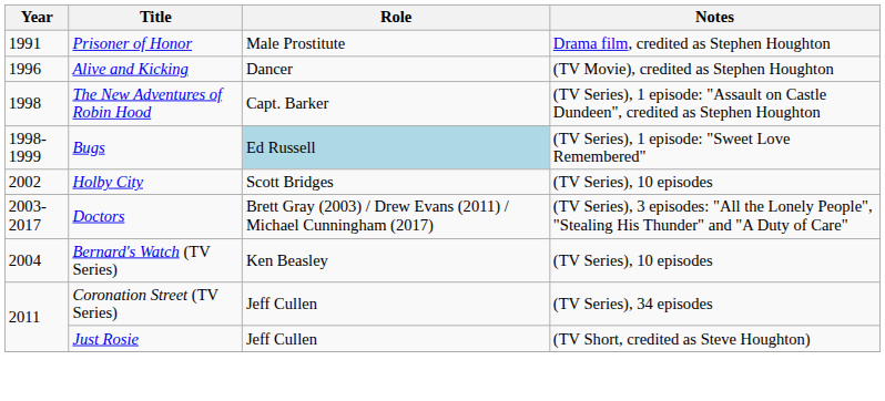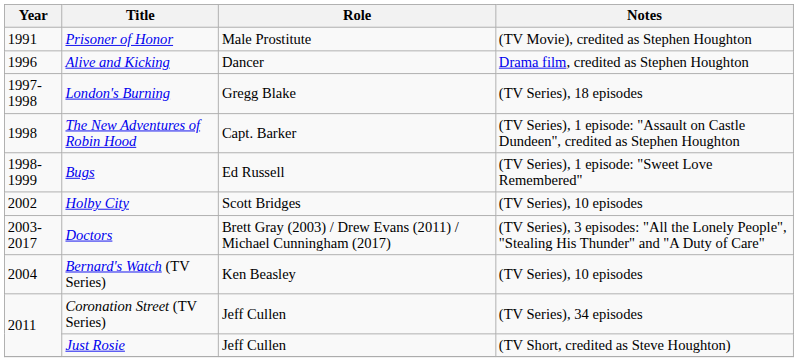 <table class="wikitable sortable">
 <tr>
 <th>Year</th>
 <th>Title</th>
 <th>Role</th>
 <th class="unsortable" style="width:20em;">Notes</th>
 </tr>
 <tr>
 <td>1991</td>
 <td><em><a href='#'>Prisoner of Honor</a></em></td>
 <td>Male Prostitute</td>
-<td><a href='#'>Drama film</a>, credited as Stephen Houghton</td>
+<td>(TV Movie), credited as Stephen Houghton</td>
 </tr>
 <tr>
 <td>1996</td>
 <td><em><a href='#'>Alive and Kicking</a></em></td>
 <td>Dancer</td>
-<td>(TV Movie), credited as Stephen Houghton</td>
+<td><a href='#'>Drama film</a>, credited as Stephen Houghton</td>
+</tr>
+<tr>
+<td>1997-1998</td>
+<td><em><a href='#'>London's Burning</a></em></td>
+<td>Gregg Blake</td>
+<td>(TV Series), 18 episodes</td>
 </tr>
 <tr>
 <td>1998</td>
 <td><em><a href='#'>The New Adventures of Robin Hood</a></em></td>
 <td>Capt. Barker</td>
 <td>(TV Series), 1 episode: "Assault on Castle Dundeen", credited as Stephen Houghton</td>
 </tr>
 <tr>
 <td>1998-1999</td>
 <td><em><a href='#'>Bugs</a></em></td>
-<td style="background: lightblue;">Ed Russell</td>
+<td>Ed Russell</td>
 <td>(TV Series), 1 episode: "Sweet Love Remembered"</td>
 </tr>
 <tr>
 <td>2002</td>
 <td><em><a href='#'>Holby City</a></em></td>
 <td>Scott Bridges</td>
 <td>(TV Series), 10 episodes</td>
 </tr>
 <tr>
 <td>2003-2017</td>
 <td><em><a href='#'>Doctors</a></em></td>
 <td>Brett Gray (2003) / Drew Evans (2011) / Michael Cunningham (2017)</td>
 <td>(TV Series), 3 episodes: "All the Lonely People", "Stealing His Thunder" and "A Duty of Care"</td>
 </tr>
 <tr>
 <td>2004</td>
 <td><em><a href='#'>Bernard's Watch</a></em> (TV Series)</td>
 <td>Ken Beasley</td>
 <td>(TV Series), 10 episodes</td>
 </tr>
 <tr>
 <td rowspan="2">2011</td>
 <td><em>Coronation Street</em> (TV Series)</td>
 <td>Jeff Cullen</td>
 <td>(TV Series), 34 episodes</td>
 </tr>
 <tr>
 <td><em><a href='#'>Just Rosie</a></em></td>
 <td>Jeff Cullen</td>
 <td>(TV Short, credited as Steve Houghton)</td>
 </tr>
 <tr>
 </tr>
 </table>
